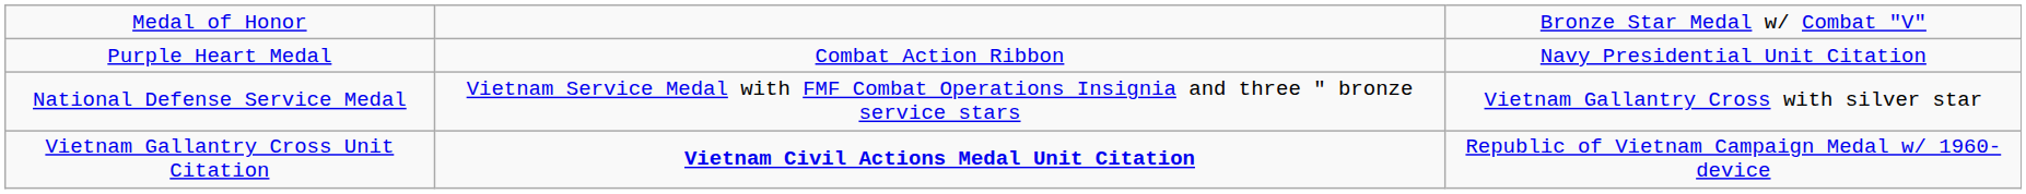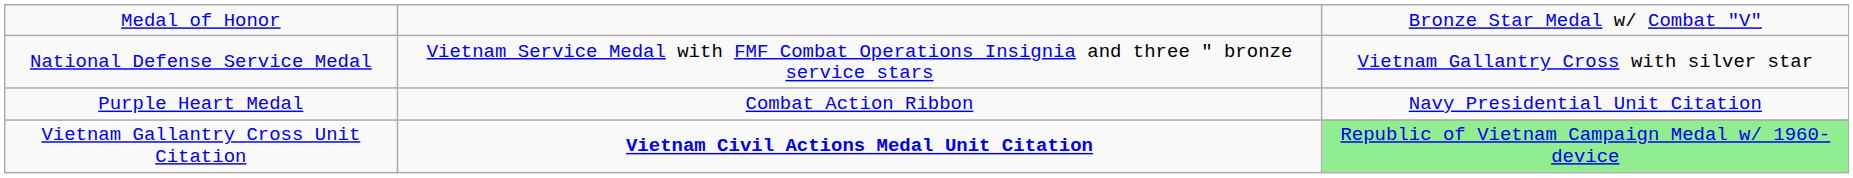 <table class="wikitable" style="margin:1em auto; text-align:center;">
 <tr>
 <td><a href='#'>Medal of Honor</a></td>
 <td></td>
 <td><a href='#'>Bronze Star Medal</a> w/ <a href='#'>Combat "V"</a></td>
 </tr>
 <tr>
+<td><a href='#'>National Defense Service Medal</a></td>
+<td><a href='#'>Vietnam Service Medal</a> with <a href='#'>FMF Combat Operations Insignia</a> and three " bronze <a href='#'>service stars</a></td>
+<td><a href='#'>Vietnam Gallantry Cross</a> with silver star</td>
+</tr>
+<tr>
 <td><a href='#'>Purple Heart Medal</a></td>
 <td><a href='#'>Combat Action Ribbon</a></td>
 <td><a href='#'>Navy Presidential Unit Citation</a></td>
 </tr>
 <tr>
-<td><a href='#'>National Defense Service Medal</a></td>
-<td><a href='#'>Vietnam Service Medal</a> with <a href='#'>FMF Combat Operations Insignia</a> and three " bronze <a href='#'>service stars</a></td>
-<td><a href='#'>Vietnam Gallantry Cross</a> with silver star</td>
-</tr>
-<tr>
 <td><a href='#'>Vietnam Gallantry Cross Unit Citation</a></td>
 <td><strong><a href='#'>Vietnam Civil Actions Medal Unit Citation</a></strong></td>
-<td><a href='#'>Republic of Vietnam Campaign Medal w/ 1960- device</a></td>
+<td style="background: lightgreen;"><a href='#'>Republic of Vietnam Campaign Medal w/ 1960- device</a></td>
 </tr>
 </table>
